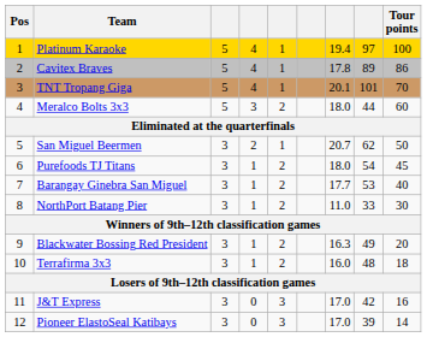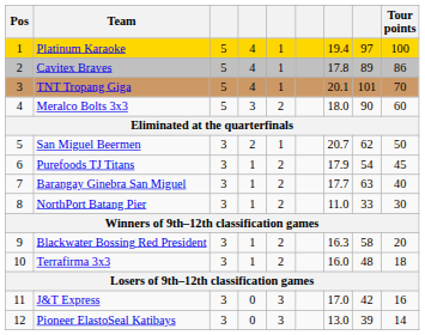 <table class="wikitable" style="text-align:center">
 <tr>
 <th width=30>Pos</th>
 <th width=180>Team</th>
 <th width=30></th>
 <th width=30></th>
 <th width=30></th>
 <th width=30></th>
 <th width=30></th>
 <th width=30></th>
 <th width=30>Tour points</th>
 </tr>
 <tr bgcolor=gold>
 <td>1</td>
 <td align=left><a href='#'>Platinum Karaoke</a></td>
 <td>5</td>
 <td>4</td>
 <td>1</td>
 <td></td>
 <td>19.4</td>
 <td>97</td>
 <td>100</td>
 </tr>
 <tr bgcolor=silver>
 <td>2</td>
 <td align=left><a href='#'>Cavitex Braves</a></td>
 <td>5</td>
 <td>4</td>
 <td>1</td>
 <td></td>
 <td>17.8</td>
 <td>89</td>
 <td>86</td>
 </tr>
 <tr bgcolor=cc9966>
 <td>3</td>
 <td align=left><a href='#'>TNT Tropang Giga</a></td>
 <td>5</td>
 <td>4</td>
 <td>1</td>
 <td></td>
 <td>20.1</td>
 <td>101</td>
 <td>70</td>
 </tr>
 <tr>
 <td>4</td>
 <td align=left><a href='#'>Meralco Bolts 3x3</a></td>
 <td>5</td>
 <td>3</td>
 <td>2</td>
 <td></td>
 <td>18.0</td>
-<td>44</td>
+<td>90</td>
 <td>60</td>
 </tr>
 <tr>
 <th colspan=9>Eliminated at the quarterfinals</th>
 </tr>
 <tr>
 <td>5</td>
 <td align=left><a href='#'>San Miguel Beermen</a></td>
 <td>3</td>
 <td>2</td>
 <td>1</td>
 <td></td>
 <td>20.7</td>
 <td>62</td>
 <td>50</td>
 </tr>
 <tr>
 <td>6</td>
 <td align=left><a href='#'>Purefoods TJ Titans</a></td>
 <td>3</td>
 <td>1</td>
 <td>2</td>
 <td></td>
-<td>18.0</td>
+<td>17.9</td>
 <td>54</td>
 <td>45</td>
 </tr>
 <tr>
 <td>7</td>
 <td align=left><a href='#'>Barangay Ginebra San Miguel</a></td>
 <td>3</td>
 <td>1</td>
 <td>2</td>
 <td></td>
 <td>17.7</td>
-<td>53</td>
+<td>63</td>
 <td>40</td>
 </tr>
 <tr>
 <td>8</td>
 <td align=left><a href='#'>NorthPort Batang Pier</a></td>
 <td>3</td>
 <td>1</td>
 <td>2</td>
 <td></td>
 <td>11.0</td>
 <td>33</td>
 <td>30</td>
 </tr>
 <tr>
 <th colspan=9>Winners of 9th–12th classification games</th>
 </tr>
 <tr>
 <td>9</td>
 <td align=left nowrap><a href='#'>Blackwater Bossing Red President</a></td>
 <td>3</td>
 <td>1</td>
 <td>2</td>
 <td></td>
 <td>16.3</td>
-<td>49</td>
+<td>58</td>
 <td>20</td>
 </tr>
 <tr>
 <td>10</td>
 <td align=left><a href='#'>Terrafirma 3x3</a></td>
 <td>3</td>
 <td>1</td>
 <td>2</td>
 <td></td>
 <td>16.0</td>
 <td>48</td>
 <td>18</td>
 </tr>
 <tr>
 <th colspan=9>Losers of 9th–12th classification games</th>
 </tr>
 <tr>
 <td>11</td>
 <td align=left><a href='#'>J&T Express</a></td>
 <td>3</td>
 <td>0</td>
 <td>3</td>
 <td></td>
 <td>17.0</td>
 <td>42</td>
 <td>16</td>
 </tr>
 <tr>
 <td>12</td>
 <td align=left><a href='#'>Pioneer ElastoSeal Katibays</a></td>
 <td>3</td>
 <td>0</td>
 <td>3</td>
 <td></td>
-<td>17.0</td>
+<td>13.0</td>
 <td>39</td>
 <td>14</td>
 </tr>
 </table>
